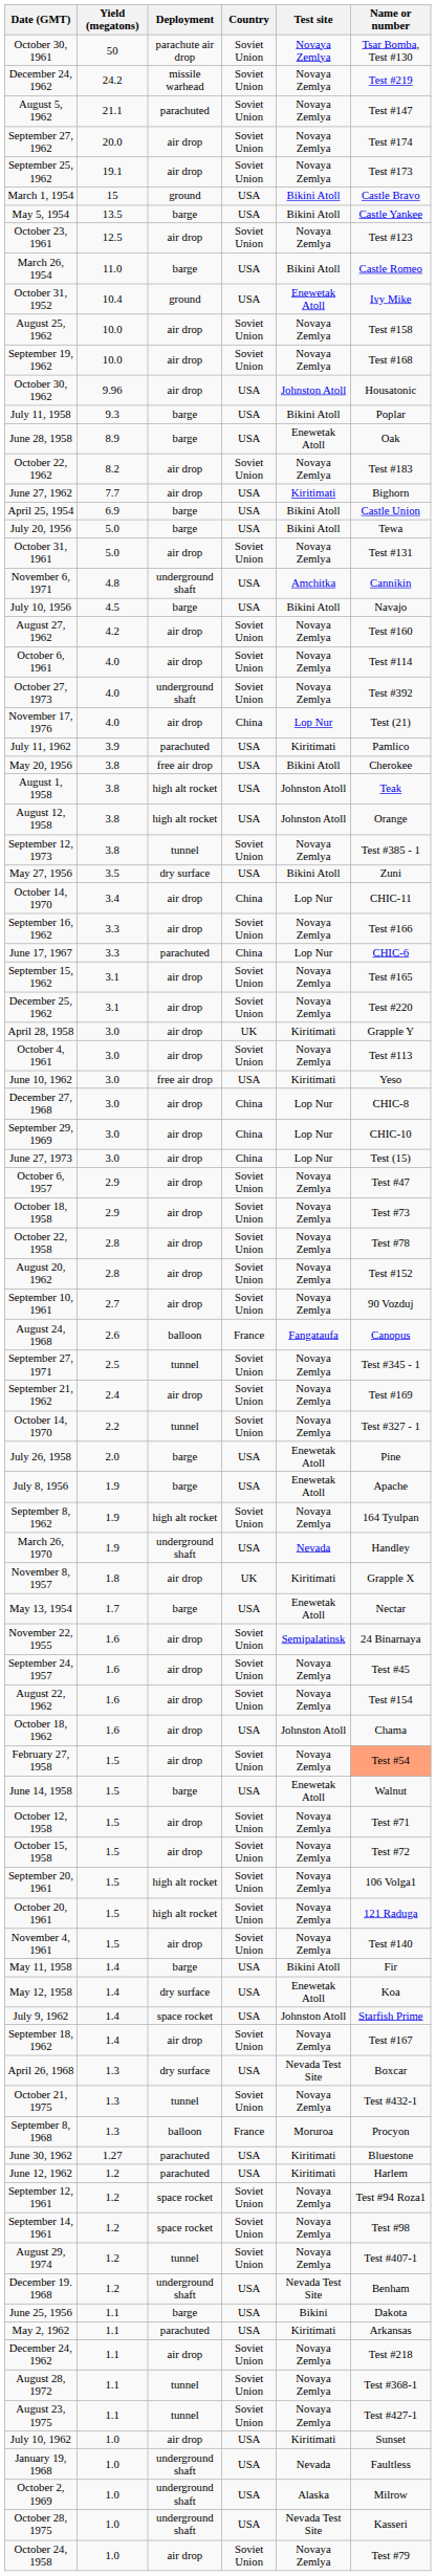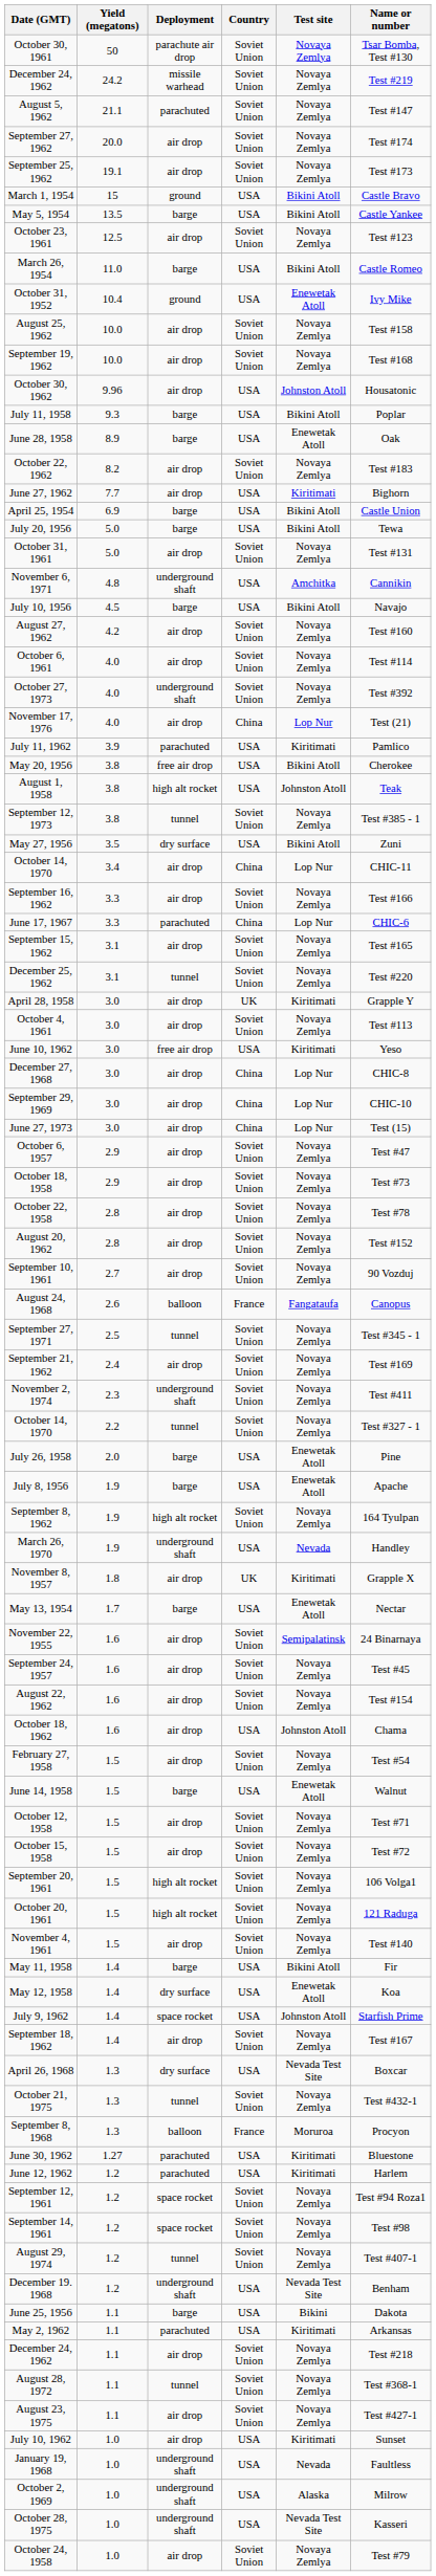 <table class="wikitable sortable"  style="text-align:center;">
 <tr>
 <th>Date (GMT)</th>
 <th>Yield (megatons)</th>
 <th>Deployment</th>
 <th>Country</th>
 <th>Test site</th>
 <th>Name or number</th>
 </tr>
 <tr>
 <td>October 30, 1961</td>
 <td>50</td>
 <td>parachute air drop</td>
 <td>Soviet Union</td>
 <td><a href='#'>Novaya Zemlya</a></td>
 <td><a href='#'>Tsar Bomba</a>, Test #130</td>
 </tr>
 <tr>
 <td>December 24, 1962</td>
 <td>24.2</td>
 <td>missile warhead</td>
 <td>Soviet Union</td>
 <td>Novaya Zemlya</td>
 <td><a href='#'>Test #219</a></td>
 </tr>
 <tr>
 <td>August 5, 1962</td>
 <td>21.1</td>
 <td>parachuted</td>
 <td>Soviet Union</td>
 <td>Novaya Zemlya</td>
 <td>Test #147</td>
 </tr>
 <tr>
 <td>September 27, 1962</td>
 <td>20.0</td>
 <td>air drop</td>
 <td>Soviet Union</td>
 <td>Novaya Zemlya</td>
 <td>Test #174</td>
 </tr>
 <tr>
 <td>September 25, 1962</td>
 <td>19.1</td>
 <td>air drop</td>
 <td>Soviet Union</td>
 <td>Novaya Zemlya</td>
 <td>Test #173</td>
 </tr>
 <tr>
 <td>March 1, 1954</td>
 <td>15</td>
 <td>ground</td>
 <td>USA</td>
 <td><a href='#'>Bikini Atoll</a></td>
 <td><a href='#'>Castle Bravo</a></td>
 </tr>
 <tr>
 <td>May 5, 1954</td>
 <td>13.5</td>
 <td>barge</td>
 <td>USA</td>
 <td>Bikini Atoll</td>
 <td><a href='#'>Castle Yankee</a></td>
 </tr>
 <tr>
 <td>October 23, 1961</td>
 <td>12.5</td>
 <td>air drop</td>
 <td>Soviet Union</td>
 <td>Novaya Zemlya</td>
 <td>Test #123</td>
 </tr>
 <tr>
 <td>March 26, 1954</td>
 <td>11.0</td>
 <td>barge</td>
 <td>USA</td>
 <td>Bikini Atoll</td>
 <td><a href='#'>Castle Romeo</a></td>
 </tr>
 <tr>
 <td>October 31, 1952</td>
 <td>10.4</td>
 <td>ground</td>
 <td>USA</td>
 <td><a href='#'>Enewetak Atoll</a></td>
 <td><a href='#'>Ivy Mike</a></td>
 </tr>
 <tr>
 <td>August 25, 1962</td>
 <td>10.0</td>
 <td>air drop</td>
 <td>Soviet Union</td>
 <td>Novaya Zemlya</td>
 <td>Test #158</td>
 </tr>
 <tr>
 <td>September 19, 1962</td>
 <td>10.0</td>
 <td>air drop</td>
 <td>Soviet Union</td>
 <td>Novaya Zemlya</td>
 <td>Test #168</td>
 </tr>
 <tr>
 <td>October 30, 1962</td>
 <td>9.96</td>
 <td>air drop</td>
 <td>USA</td>
 <td><a href='#'>Johnston Atoll</a></td>
 <td>Housatonic</td>
 </tr>
 <tr>
 <td>July 11, 1958</td>
 <td>9.3</td>
 <td>barge</td>
 <td>USA</td>
 <td>Bikini Atoll</td>
 <td>Poplar</td>
 </tr>
 <tr>
 <td>June 28, 1958</td>
 <td>8.9</td>
 <td>barge</td>
 <td>USA</td>
 <td>Enewetak Atoll</td>
 <td>Oak</td>
 </tr>
 <tr>
 <td>October 22, 1962</td>
 <td>8.2</td>
 <td>air drop</td>
 <td>Soviet Union</td>
 <td>Novaya Zemlya</td>
 <td>Test #183</td>
 </tr>
 <tr>
 <td>June 27, 1962</td>
 <td>7.7</td>
 <td>air drop</td>
 <td>USA</td>
 <td><a href='#'>Kiritimati</a></td>
 <td>Bighorn</td>
 </tr>
 <tr>
 <td>April 25, 1954</td>
 <td>6.9</td>
 <td>barge</td>
 <td>USA</td>
 <td>Bikini Atoll</td>
 <td><a href='#'>Castle Union</a></td>
 </tr>
 <tr>
 <td>July 20, 1956</td>
 <td>5.0</td>
 <td>barge</td>
 <td>USA</td>
 <td>Bikini Atoll</td>
 <td>Tewa</td>
 </tr>
 <tr>
 <td>October 31, 1961</td>
 <td>5.0</td>
 <td>air drop</td>
 <td>Soviet Union</td>
 <td>Novaya Zemlya</td>
 <td>Test #131</td>
 </tr>
 <tr>
 <td>November 6, 1971</td>
 <td>4.8</td>
 <td>underground shaft</td>
 <td>USA</td>
 <td><a href='#'>Amchitka</a></td>
 <td><a href='#'>Cannikin</a></td>
 </tr>
 <tr>
 <td>July 10, 1956</td>
 <td>4.5</td>
 <td>barge</td>
 <td>USA</td>
 <td>Bikini Atoll</td>
 <td>Navajo</td>
 </tr>
 <tr>
 <td>August 27, 1962</td>
 <td>4.2</td>
 <td>air drop</td>
 <td>Soviet Union</td>
 <td>Novaya Zemlya</td>
 <td>Test #160</td>
 </tr>
 <tr>
 <td>October 6, 1961</td>
 <td>4.0</td>
 <td>air drop</td>
 <td>Soviet Union</td>
 <td>Novaya Zemlya</td>
 <td>Test #114</td>
 </tr>
 <tr>
 <td>October 27, 1973</td>
 <td>4.0</td>
 <td>underground shaft</td>
 <td>Soviet Union</td>
 <td>Novaya Zemlya</td>
 <td>Test #392</td>
 </tr>
 <tr>
 <td>November 17, 1976</td>
 <td>4.0</td>
 <td>air drop</td>
 <td>China</td>
 <td><a href='#'>Lop Nur</a></td>
 <td>Test (21)</td>
 </tr>
 <tr>
 <td>July 11, 1962</td>
 <td>3.9</td>
 <td>parachuted</td>
 <td>USA</td>
 <td>Kiritimati</td>
 <td>Pamlico</td>
 </tr>
 <tr>
 <td>May 20, 1956</td>
 <td>3.8</td>
 <td>free air drop</td>
 <td>USA</td>
 <td>Bikini Atoll</td>
 <td>Cherokee</td>
 </tr>
 <tr>
 <td>August 1, 1958</td>
 <td>3.8</td>
 <td>high alt rocket</td>
 <td>USA</td>
 <td>Johnston Atoll</td>
 <td><a href='#'>Teak</a></td>
 </tr>
 <tr>
-<td>August 12, 1958</td>
-<td>3.8</td>
-<td>high alt rocket</td>
-<td>USA</td>
-<td>Johnston Atoll</td>
-<td>Orange</td>
-</tr>
-<tr>
 <td>September 12, 1973</td>
 <td>3.8</td>
 <td>tunnel</td>
 <td>Soviet Union</td>
 <td>Novaya Zemlya</td>
 <td>Test #385 - 1</td>
 </tr>
 <tr>
 <td>May 27, 1956</td>
 <td>3.5</td>
 <td>dry surface</td>
 <td>USA</td>
 <td>Bikini Atoll</td>
 <td>Zuni</td>
 </tr>
 <tr>
 <td>October 14, 1970</td>
 <td>3.4</td>
 <td>air drop</td>
 <td>China</td>
 <td>Lop Nur</td>
 <td>CHIC-11</td>
 </tr>
 <tr>
 <td>September 16, 1962</td>
 <td>3.3</td>
 <td>air drop</td>
 <td>Soviet Union</td>
 <td>Novaya Zemlya</td>
 <td>Test #166</td>
 </tr>
 <tr>
 <td>June 17, 1967</td>
 <td>3.3</td>
 <td>parachuted</td>
 <td>China</td>
 <td>Lop Nur</td>
 <td><a href='#'>CHIC-6</a></td>
 </tr>
 <tr>
 <td>September 15, 1962</td>
 <td>3.1</td>
 <td>air drop</td>
 <td>Soviet Union</td>
 <td>Novaya Zemlya</td>
 <td>Test #165</td>
 </tr>
 <tr>
 <td>December 25, 1962</td>
 <td>3.1</td>
-<td>air drop</td>
+<td>tunnel</td>
 <td>Soviet Union</td>
 <td>Novaya Zemlya</td>
 <td>Test #220</td>
 </tr>
 <tr>
 <td>April 28, 1958</td>
 <td>3.0</td>
 <td>air drop</td>
 <td>UK</td>
 <td>Kiritimati</td>
 <td>Grapple Y</td>
 </tr>
 <tr>
 <td>October 4, 1961</td>
 <td>3.0</td>
 <td>air drop</td>
 <td>Soviet Union</td>
 <td>Novaya Zemlya</td>
 <td>Test #113</td>
 </tr>
 <tr>
 <td>June 10, 1962</td>
 <td>3.0</td>
 <td>free air drop</td>
 <td>USA</td>
 <td>Kiritimati</td>
 <td>Yeso</td>
 </tr>
 <tr>
 <td>December 27, 1968</td>
 <td>3.0</td>
 <td>air drop</td>
 <td>China</td>
 <td>Lop Nur</td>
 <td>CHIC-8</td>
 </tr>
 <tr>
 <td>September 29, 1969</td>
 <td>3.0</td>
 <td>air drop</td>
 <td>China</td>
 <td>Lop Nur</td>
 <td>CHIC-10</td>
 </tr>
 <tr>
 <td>June 27, 1973</td>
 <td>3.0</td>
 <td>air drop</td>
 <td>China</td>
 <td>Lop Nur</td>
 <td>Test (15)</td>
 </tr>
 <tr>
 <td>October 6, 1957</td>
 <td>2.9</td>
 <td>air drop</td>
 <td>Soviet Union</td>
 <td>Novaya Zemlya</td>
 <td>Test #47</td>
 </tr>
 <tr>
 <td>October 18, 1958</td>
 <td>2.9</td>
 <td>air drop</td>
 <td>Soviet Union</td>
 <td>Novaya Zemlya</td>
 <td>Test #73</td>
 </tr>
 <tr>
 <td>October 22, 1958</td>
 <td>2.8</td>
 <td>air drop</td>
 <td>Soviet Union</td>
 <td>Novaya Zemlya</td>
 <td>Test #78</td>
 </tr>
 <tr>
 <td>August 20, 1962</td>
 <td>2.8</td>
 <td>air drop</td>
 <td>Soviet Union</td>
 <td>Novaya Zemlya</td>
 <td>Test #152</td>
 </tr>
 <tr>
 <td>September 10, 1961</td>
 <td>2.7</td>
 <td>air drop</td>
 <td>Soviet Union</td>
 <td>Novaya Zemlya</td>
 <td>90 Vozduj</td>
 </tr>
 <tr>
 <td>August 24, 1968</td>
 <td>2.6</td>
 <td>balloon</td>
 <td>France</td>
 <td><a href='#'>Fangataufa</a></td>
 <td><a href='#'>Canopus</a></td>
 </tr>
 <tr>
 <td>September 27, 1971</td>
 <td>2.5</td>
 <td>tunnel</td>
 <td>Soviet Union</td>
 <td>Novaya Zemlya</td>
 <td>Test #345 - 1</td>
 </tr>
 <tr>
 <td>September 21, 1962</td>
 <td>2.4</td>
 <td>air drop</td>
 <td>Soviet Union</td>
 <td>Novaya Zemlya</td>
 <td>Test #169</td>
 </tr>
 <tr>
+<td>November 2, 1974</td>
+<td>2.3</td>
+<td>underground shaft</td>
+<td>Soviet Union</td>
+<td>Novaya Zemlya</td>
+<td>Test #411</td>
+</tr>
+<tr>
 <td>October 14, 1970</td>
 <td>2.2</td>
 <td>tunnel</td>
 <td>Soviet Union</td>
 <td>Novaya Zemlya</td>
 <td>Test #327 - 1</td>
 </tr>
 <tr>
 <td>July 26, 1958</td>
 <td>2.0</td>
 <td>barge</td>
 <td>USA</td>
 <td>Enewetak Atoll</td>
 <td>Pine</td>
 </tr>
 <tr>
 <td>July 8, 1956</td>
 <td>1.9</td>
 <td>barge</td>
 <td>USA</td>
 <td>Enewetak Atoll</td>
 <td>Apache</td>
 </tr>
 <tr>
 <td>September 8, 1962</td>
 <td>1.9</td>
 <td>high alt rocket</td>
 <td>Soviet Union</td>
 <td>Novaya Zemlya</td>
 <td>164 Tyulpan</td>
 </tr>
 <tr>
 <td>March 26, 1970</td>
 <td>1.9</td>
 <td>underground shaft</td>
 <td>USA</td>
 <td><a href='#'>Nevada</a></td>
 <td>Handley</td>
 </tr>
 <tr>
 <td>November 8, 1957</td>
 <td>1.8</td>
 <td>air drop</td>
 <td>UK</td>
 <td>Kiritimati</td>
 <td>Grapple X</td>
 </tr>
 <tr>
 <td>May 13, 1954</td>
 <td>1.7</td>
 <td>barge</td>
 <td>USA</td>
 <td>Enewetak Atoll</td>
 <td>Nectar</td>
 </tr>
 <tr>
 <td>November 22, 1955</td>
 <td>1.6</td>
 <td>air drop</td>
 <td>Soviet Union</td>
 <td><a href='#'>Semipalatinsk</a></td>
 <td>24 Binarnaya</td>
 </tr>
 <tr>
 <td>September 24, 1957</td>
 <td>1.6</td>
 <td>air drop</td>
 <td>Soviet Union</td>
 <td>Novaya Zemlya</td>
 <td>Test #45</td>
 </tr>
 <tr>
 <td>August 22, 1962</td>
 <td>1.6</td>
 <td>air drop</td>
 <td>Soviet Union</td>
 <td>Novaya Zemlya</td>
 <td>Test #154</td>
 </tr>
 <tr>
 <td>October 18, 1962</td>
 <td>1.6</td>
 <td>air drop</td>
 <td>USA</td>
 <td>Johnston Atoll</td>
 <td>Chama</td>
 </tr>
 <tr>
 <td>February 27, 1958</td>
 <td>1.5</td>
 <td>air drop</td>
 <td>Soviet Union</td>
 <td>Novaya Zemlya</td>
-<td style="background: lightsalmon;">Test #54</td>
+<td>Test #54</td>
 </tr>
 <tr>
 <td>June 14, 1958</td>
 <td>1.5</td>
 <td>barge</td>
 <td>USA</td>
 <td>Enewetak Atoll</td>
 <td>Walnut</td>
 </tr>
 <tr>
 <td>October 12, 1958</td>
 <td>1.5</td>
 <td>air drop</td>
 <td>Soviet Union</td>
 <td>Novaya Zemlya</td>
 <td>Test #71</td>
 </tr>
 <tr>
 <td>October 15, 1958</td>
 <td>1.5</td>
 <td>air drop</td>
 <td>Soviet Union</td>
 <td>Novaya Zemlya</td>
 <td>Test #72</td>
 </tr>
 <tr>
 <td>September 20, 1961</td>
 <td>1.5</td>
 <td>high alt rocket</td>
 <td>Soviet Union</td>
 <td>Novaya Zemlya</td>
 <td>106 Volga1</td>
 </tr>
 <tr>
 <td>October 20, 1961</td>
 <td>1.5</td>
 <td>high alt rocket</td>
 <td>Soviet Union</td>
 <td>Novaya Zemlya</td>
 <td><a href='#'>121 Raduga</a></td>
 </tr>
 <tr>
 <td>November 4, 1961</td>
 <td>1.5</td>
 <td>air drop</td>
 <td>Soviet Union</td>
 <td>Novaya Zemlya</td>
 <td>Test #140</td>
 </tr>
 <tr>
 <td>May 11, 1958</td>
 <td>1.4</td>
 <td>barge</td>
 <td>USA</td>
 <td>Bikini Atoll</td>
 <td>Fir</td>
 </tr>
 <tr>
 <td>May 12, 1958</td>
 <td>1.4</td>
 <td>dry surface</td>
 <td>USA</td>
 <td>Enewetak Atoll</td>
 <td>Koa</td>
 </tr>
 <tr>
 <td>July 9, 1962</td>
 <td>1.4</td>
 <td>space rocket</td>
 <td>USA</td>
 <td>Johnston Atoll</td>
 <td><a href='#'>Starfish Prime</a></td>
 </tr>
 <tr>
 <td>September 18, 1962</td>
 <td>1.4</td>
 <td>air drop</td>
 <td>Soviet Union</td>
 <td>Novaya Zemlya</td>
 <td>Test #167</td>
 </tr>
 <tr>
 <td>April 26, 1968</td>
 <td>1.3</td>
 <td>dry surface</td>
 <td>USA</td>
 <td>Nevada Test Site</td>
 <td>Boxcar</td>
 </tr>
 <tr>
 <td>October 21, 1975</td>
 <td>1.3</td>
 <td>tunnel</td>
 <td>Soviet Union</td>
 <td>Novaya Zemlya</td>
 <td>Test #432-1</td>
 </tr>
 <tr>
 <td>September 8, 1968</td>
 <td>1.3</td>
 <td>balloon</td>
 <td>France</td>
 <td>Moruroa</td>
 <td>Procyon</td>
 </tr>
 <tr>
 <td>June 30, 1962</td>
 <td>1.27</td>
 <td>parachuted</td>
 <td>USA</td>
 <td>Kiritimati</td>
 <td>Bluestone</td>
 </tr>
 <tr>
 <td>June 12, 1962</td>
 <td>1.2</td>
 <td>parachuted</td>
 <td>USA</td>
 <td>Kiritimati</td>
 <td>Harlem</td>
 </tr>
 <tr>
 <td>September 12, 1961</td>
 <td>1.2</td>
 <td>space rocket</td>
 <td>Soviet Union</td>
 <td>Novaya Zemlya</td>
 <td>Test #94 Roza1</td>
 </tr>
 <tr>
 <td>September 14, 1961</td>
 <td>1.2</td>
 <td>space rocket</td>
 <td>Soviet Union</td>
 <td>Novaya Zemlya</td>
 <td>Test #98</td>
 </tr>
 <tr>
 <td>August 29, 1974</td>
 <td>1.2</td>
 <td>tunnel</td>
 <td>Soviet Union</td>
 <td>Novaya Zemlya</td>
 <td>Test #407-1</td>
 </tr>
 <tr>
 <td>December 19. 1968</td>
 <td>1.2</td>
 <td>underground shaft</td>
 <td>USA</td>
 <td>Nevada Test Site</td>
 <td>Benham</td>
 </tr>
 <tr>
 <td>June 25, 1956</td>
 <td>1.1</td>
 <td>barge</td>
 <td>USA</td>
 <td>Bikini</td>
 <td>Dakota</td>
 </tr>
 <tr>
 <td>May 2, 1962</td>
 <td>1.1</td>
 <td>parachuted</td>
 <td>USA</td>
 <td>Kiritimati</td>
 <td>Arkansas</td>
 </tr>
 <tr>
 <td>December 24, 1962</td>
 <td>1.1</td>
 <td>air drop</td>
 <td>Soviet Union</td>
 <td>Novaya Zemlya</td>
 <td>Test #218</td>
 </tr>
 <tr>
 <td>August 28, 1972</td>
 <td>1.1</td>
 <td>tunnel</td>
 <td>Soviet Union</td>
 <td>Novaya Zemlya</td>
 <td>Test #368-1</td>
 </tr>
 <tr>
 <td>August 23, 1975</td>
 <td>1.1</td>
-<td>tunnel</td>
+<td>air drop</td>
 <td>Soviet Union</td>
 <td>Novaya Zemlya</td>
 <td>Test #427-1</td>
 </tr>
 <tr>
 <td>July 10, 1962</td>
 <td>1.0</td>
 <td>air drop</td>
 <td>USA</td>
 <td>Kiritimati</td>
 <td>Sunset</td>
 </tr>
 <tr>
 <td>January 19, 1968</td>
 <td>1.0</td>
 <td>underground shaft</td>
 <td>USA</td>
 <td>Nevada</td>
 <td>Faultless</td>
 </tr>
 <tr>
 <td>October 2, 1969</td>
 <td>1.0</td>
 <td>underground shaft</td>
 <td>USA</td>
 <td>Alaska</td>
 <td>Milrow</td>
 </tr>
 <tr>
 <td>October 28, 1975</td>
 <td>1.0</td>
 <td>underground shaft</td>
 <td>USA</td>
 <td>Nevada Test Site</td>
 <td>Kasseri</td>
 </tr>
 <tr>
 <td>October 24, 1958</td>
 <td>1.0</td>
 <td>air drop</td>
 <td>Soviet Union</td>
 <td>Novaya Zemlya</td>
 <td>Test #79</td>
 </tr>
 </table>
